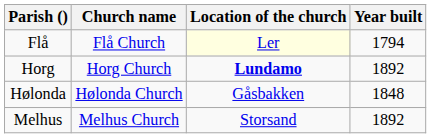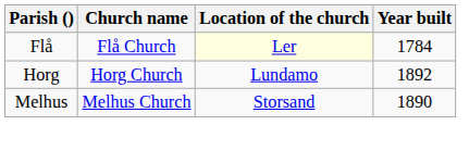 <table class="wikitable" style="text-align:center">
 <tr>
 <th>Parish ()</th>
 <th>Church name</th>
 <th>Location of the church</th>
 <th>Year built</th>
 </tr>
 <tr>
 <td>Flå</td>
 <td><a href='#'>Flå Church</a></td>
 <td style="background: lightyellow;"><a href='#'>Ler</a></td>
-<td>1794</td>
+<td>1784</td>
 </tr>
 <tr>
 <td>Horg</td>
 <td><a href='#'>Horg Church</a></td>
-<td><strong><a href='#'>Lundamo</a></strong></td>
+<td><a href='#'>Lundamo</a></td>
 <td>1892</td>
-</tr>
-<tr>
-<td>Hølonda</td>
-<td><a href='#'>Hølonda Church</a></td>
-<td><a href='#'>Gåsbakken</a></td>
-<td>1848</td>
 </tr>
 <tr>
 <td>Melhus</td>
 <td><a href='#'>Melhus Church</a></td>
 <td><a href='#'>Storsand</a></td>
-<td>1892</td>
+<td>1890</td>
 </tr>
 </table>
